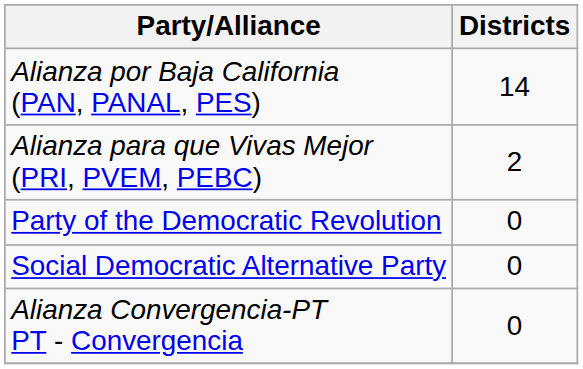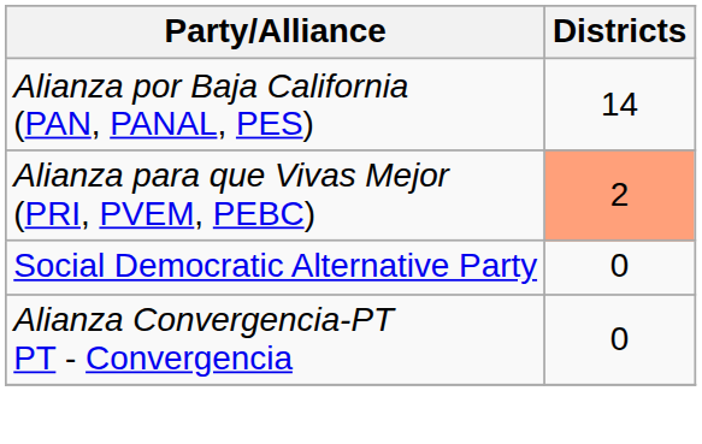 <table class="wikitable">
 <tr>
 <th>Party/Alliance</th>
 <th>Districts</th>
 </tr>
 <tr>
 <td><em>Alianza por Baja California</em> <br>(<a href='#'>PAN</a>, <a href='#'>PANAL</a>, <a href='#'>PES</a>)</td>
 <td style="text-align:center">14</td>
 </tr>
 <tr>
 <td><em>Alianza para que Vivas Mejor</em> <br>(<a href='#'>PRI</a>, <a href='#'>PVEM</a>, <a href='#'>PEBC</a>)</td>
-<td style="text-align:center">2</td>
-</tr>
-<tr>
-<td><a href='#'>Party of the Democratic Revolution</a></td>
-<td style="text-align:center">0</td>
+<td style="background: lightsalmon; text-align:center">2</td>
 </tr>
 <tr>
 <td><a href='#'>Social Democratic Alternative Party</a></td>
 <td style="text-align:center">0</td>
 </tr>
 <tr>
 <td><em>Alianza Convergencia-PT</em> <br> <a href='#'>PT</a> - <a href='#'>Convergencia</a></td>
 <td style="text-align:center">0</td>
 </tr>
 <tr>
 </tr>
 </table>
